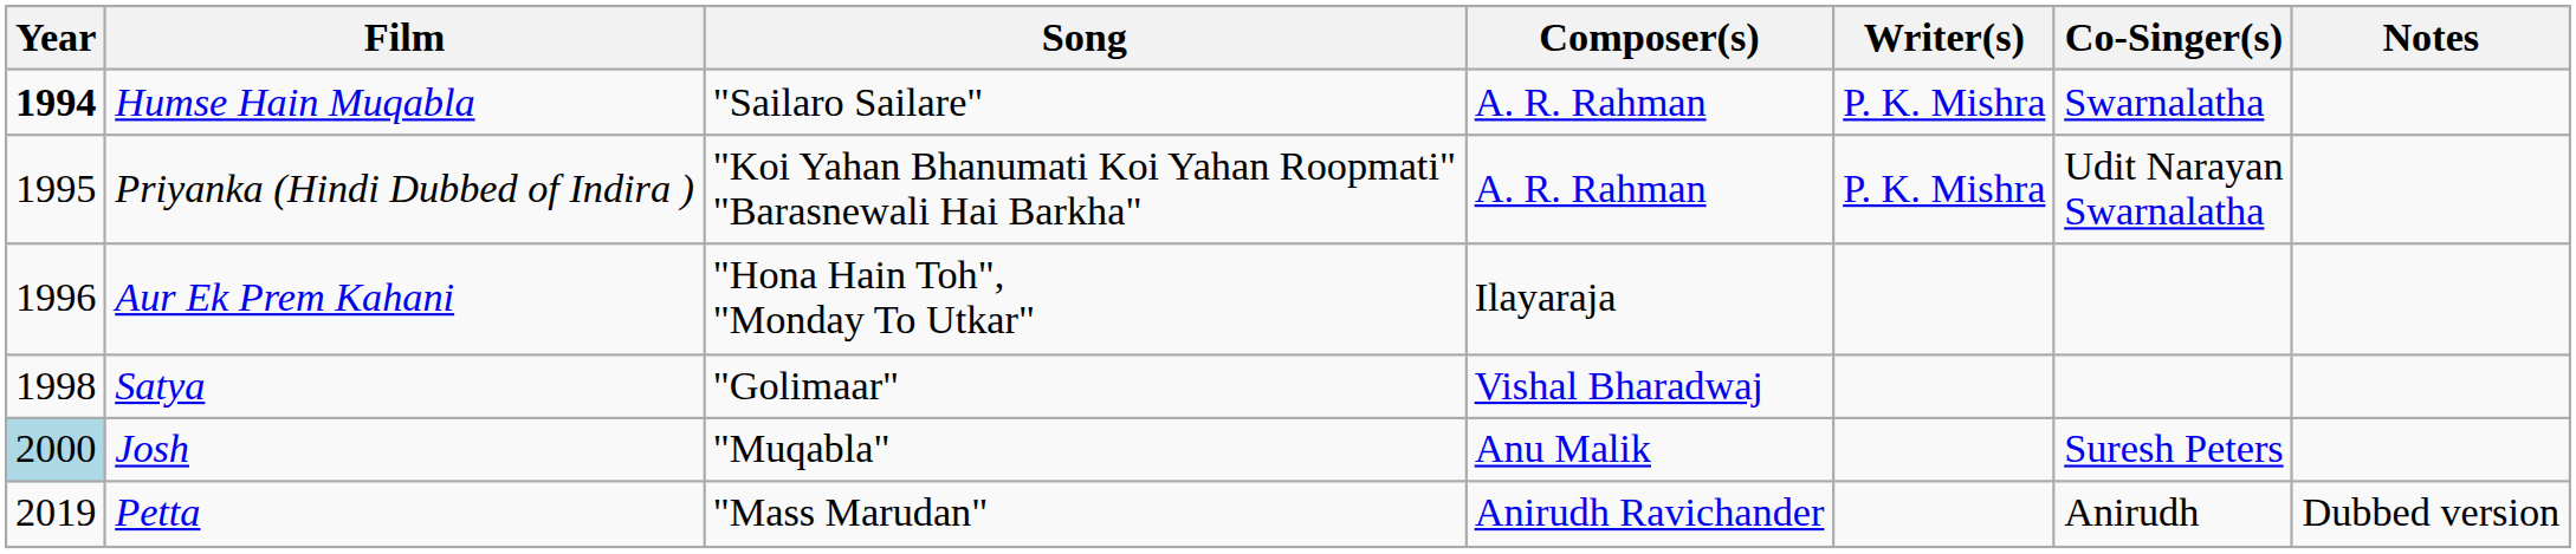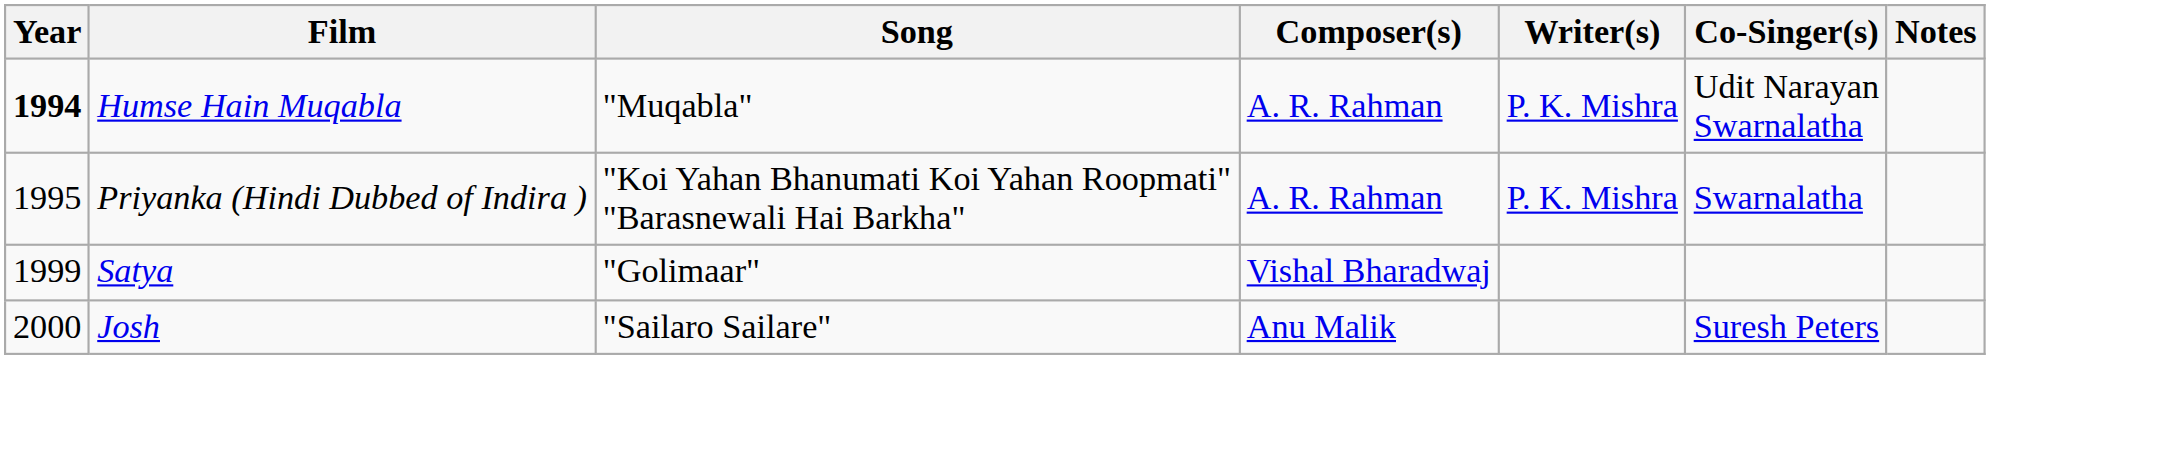 <table class="wikitable">
 <tr>
 <th>Year</th>
 <th>Film</th>
 <th>Song</th>
 <th>Composer(s)</th>
 <th>Writer(s)</th>
 <th>Co-Singer(s)</th>
 <th>Notes</th>
 </tr>
 <tr>
 <td><strong>1994</strong></td>
 <td><em><a href='#'>Humse Hain Muqabla</a></em></td>
-<td>"Sailaro Sailare"</td>
+<td>"Muqabla"</td>
 <td><a href='#'>A. R. Rahman</a></td>
 <td><a href='#'>P. K. Mishra</a></td>
-<td><a href='#'>Swarnalatha</a></td>
+<td>Udit Narayan<br><a href='#'>Swarnalatha</a></td>
 <td></td>
 </tr>
 <tr>
 <td>1995</td>
 <td><em>Priyanka (Hindi Dubbed of Indira )</em></td>
 <td>"Koi Yahan Bhanumati Koi Yahan Roopmati"<br>"Barasnewali Hai Barkha"</td>
 <td><a href='#'>A. R. Rahman</a></td>
 <td><a href='#'>P. K. Mishra</a></td>
-<td>Udit Narayan<br><a href='#'>Swarnalatha</a></td>
+<td><a href='#'>Swarnalatha</a></td>
 <td></td>
 </tr>
 <tr>
-<td>1996</td>
-<td><em><a href='#'>Aur Ek Prem Kahani</a></em></td>
-<td>"Hona Hain Toh",<br>"Monday To Utkar"</td>
-<td>Ilayaraja</td>
-<td></td>
-<td></td>
-<td></td>
-</tr>
-<tr>
-<td>1998</td>
+<td>1999</td>
 <td><em><a href='#'>Satya</a></em></td>
 <td>"Golimaar"</td>
 <td><a href='#'>Vishal Bharadwaj</a></td>
 <td></td>
 <td></td>
 <td></td>
 </tr>
 <tr>
-<td style="background: lightblue;">2000</td>
+<td>2000</td>
 <td><em><a href='#'>Josh</a></em></td>
-<td>"Muqabla"</td>
+<td>"Sailaro Sailare"</td>
 <td><a href='#'>Anu Malik</a></td>
 <td></td>
 <td><a href='#'>Suresh Peters</a></td>
 <td></td>
 </tr>
-<tr>
-<td>2019</td>
-<td><em><a href='#'>Petta</a></em></td>
-<td>"Mass Marudan"</td>
-<td><a href='#'>Anirudh Ravichander</a></td>
-<td></td>
-<td>Anirudh</td>
-<td>Dubbed version</td>
-</tr>
 </table>
